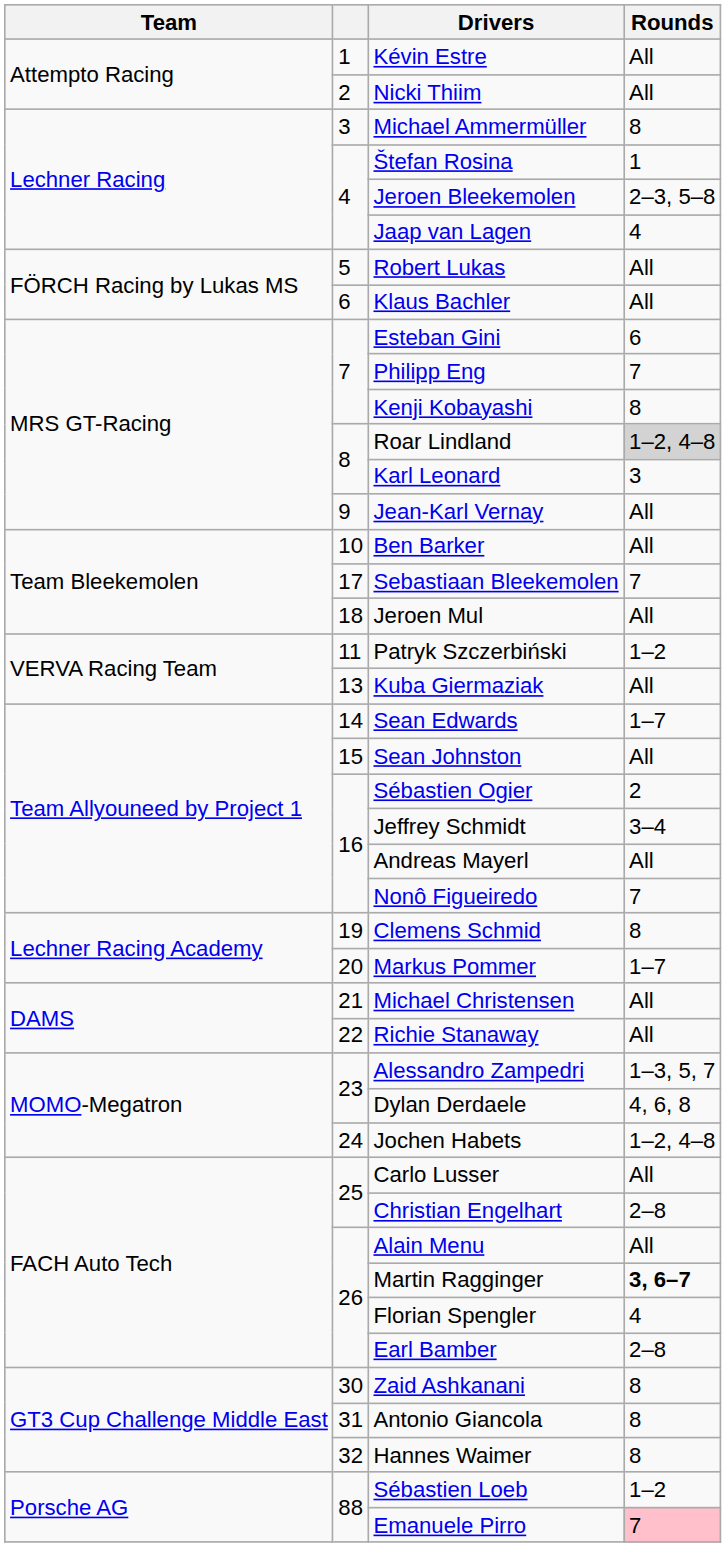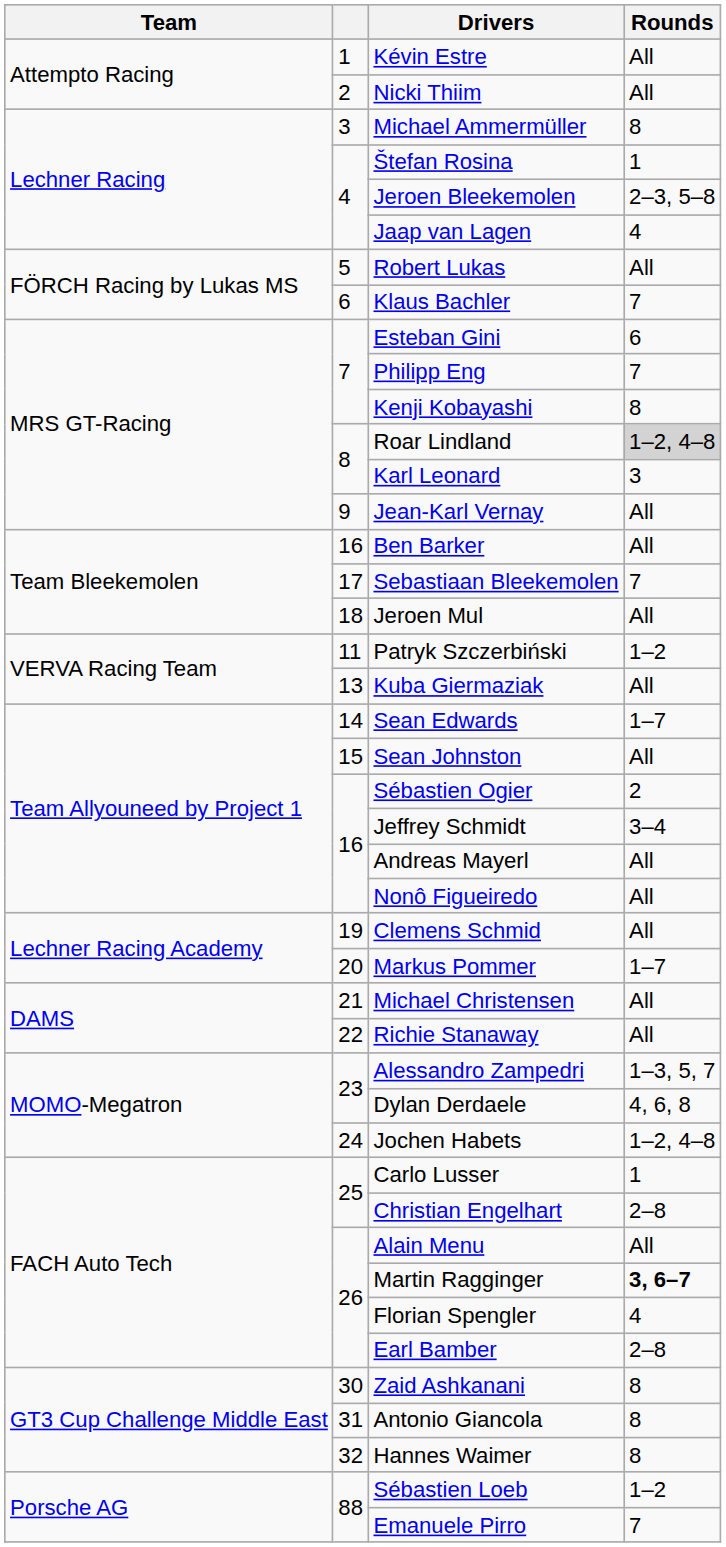 <table class="wikitable" style="font-size: 85%;">
 <tr>
 <th>Team</th>
 <th></th>
 <th>Drivers</th>
 <th>Rounds</th>
 </tr>
 <tr>
 <td rowspan=2> Attempto Racing</td>
 <td>1</td>
 <td> <a href='#'>Kévin Estre</a></td>
 <td>All</td>
 </tr>
 <tr>
 <td>2</td>
 <td> <a href='#'>Nicki Thiim</a></td>
 <td>All</td>
 </tr>
 <tr>
 <td rowspan=4> <a href='#'>Lechner Racing</a></td>
 <td>3</td>
 <td> <a href='#'>Michael Ammermüller</a></td>
 <td>8</td>
 </tr>
 <tr>
 <td rowspan=3>4</td>
 <td> <a href='#'>Štefan Rosina</a></td>
 <td>1</td>
 </tr>
 <tr>
 <td> <a href='#'>Jeroen Bleekemolen</a></td>
 <td>2–3, 5–8</td>
 </tr>
 <tr>
 <td> <a href='#'>Jaap van Lagen</a></td>
 <td>4</td>
 </tr>
 <tr>
 <td rowspan=2> FÖRCH Racing by Lukas MS</td>
 <td>5</td>
 <td> <a href='#'>Robert Lukas</a></td>
 <td>All</td>
 </tr>
 <tr>
 <td>6</td>
 <td> <a href='#'>Klaus Bachler</a></td>
-<td>All</td>
+<td>7</td>
 </tr>
 <tr>
 <td rowspan=6> MRS GT-Racing</td>
 <td rowspan=3>7</td>
 <td> <a href='#'>Esteban Gini</a></td>
 <td>6</td>
 </tr>
 <tr>
 <td> <a href='#'>Philipp Eng</a></td>
 <td>7</td>
 </tr>
 <tr>
 <td> <a href='#'>Kenji Kobayashi</a></td>
 <td>8</td>
 </tr>
 <tr>
 <td rowspan=2>8</td>
 <td> Roar Lindland</td>
 <td style="background: lightgrey;">1–2, 4–8</td>
 </tr>
 <tr>
 <td> <a href='#'>Karl Leonard</a></td>
 <td>3</td>
 </tr>
 <tr>
 <td>9</td>
 <td> <a href='#'>Jean-Karl Vernay</a></td>
 <td>All</td>
 </tr>
 <tr>
 <td rowspan=3> Team Bleekemolen</td>
-<td>10</td>
+<td>16</td>
 <td> <a href='#'>Ben Barker</a></td>
 <td>All</td>
 </tr>
 <tr>
 <td>17</td>
 <td> <a href='#'>Sebastiaan Bleekemolen</a></td>
 <td>7</td>
 </tr>
 <tr>
 <td>18</td>
 <td> Jeroen Mul</td>
 <td>All</td>
 </tr>
 <tr>
 <td rowspan=2> VERVA Racing Team</td>
 <td>11</td>
 <td> Patryk Szczerbiński</td>
 <td>1–2</td>
 </tr>
 <tr>
 <td>13</td>
 <td> <a href='#'>Kuba Giermaziak</a></td>
 <td>All</td>
 </tr>
 <tr>
 <td rowspan=6> <a href='#'>Team Allyouneed by Project 1</a></td>
 <td>14</td>
 <td>  <a href='#'>Sean Edwards</a></td>
 <td>1–7</td>
 </tr>
 <tr>
 <td>15</td>
 <td> <a href='#'>Sean Johnston</a></td>
 <td>All</td>
 </tr>
 <tr>
 <td rowspan=4>16</td>
 <td> <a href='#'>Sébastien Ogier</a></td>
 <td>2</td>
 </tr>
 <tr>
 <td> Jeffrey Schmidt</td>
 <td>3–4</td>
 </tr>
 <tr>
 <td> Andreas Mayerl</td>
 <td>All</td>
 </tr>
 <tr>
 <td> <a href='#'>Nonô Figueiredo</a></td>
-<td>7</td>
+<td>All</td>
 </tr>
 <tr>
 <td rowspan=2> <a href='#'>Lechner Racing Academy</a></td>
 <td>19</td>
 <td> <a href='#'>Clemens Schmid</a></td>
-<td>8</td>
+<td>All</td>
 </tr>
 <tr>
 <td>20</td>
 <td> <a href='#'>Markus Pommer</a></td>
 <td>1–7</td>
 </tr>
 <tr>
 <td rowspan=2> <a href='#'>DAMS</a></td>
 <td>21</td>
 <td> <a href='#'>Michael Christensen</a></td>
 <td>All</td>
 </tr>
 <tr>
 <td>22</td>
 <td> <a href='#'>Richie Stanaway</a></td>
 <td>All</td>
 </tr>
 <tr>
 <td rowspan=3> <a href='#'>MOMO</a>-Megatron</td>
 <td rowspan=2>23</td>
 <td> <a href='#'>Alessandro Zampedri</a></td>
 <td>1–3, 5, 7</td>
 </tr>
 <tr>
 <td> Dylan Derdaele</td>
 <td>4, 6, 8</td>
 </tr>
 <tr>
 <td>24</td>
 <td> Jochen Habets</td>
 <td>1–2, 4–8</td>
 </tr>
 <tr>
 <td rowspan=6> FACH Auto Tech</td>
 <td rowspan=2>25</td>
 <td> Carlo Lusser</td>
-<td>All</td>
+<td>1</td>
 </tr>
 <tr>
 <td> <a href='#'>Christian Engelhart</a></td>
 <td>2–8</td>
 </tr>
 <tr>
 <td rowspan=4>26</td>
 <td> <a href='#'>Alain Menu</a></td>
 <td>All</td>
 </tr>
 <tr>
 <td> Martin Ragginger</td>
 <td><strong>3, 6–7</strong></td>
 </tr>
 <tr>
 <td> Florian Spengler</td>
 <td>4</td>
 </tr>
 <tr>
 <td> <a href='#'>Earl Bamber</a></td>
 <td>2–8</td>
 </tr>
 <tr>
 <td rowspan=3> <a href='#'>GT3 Cup Challenge Middle East</a></td>
 <td>30</td>
 <td> <a href='#'>Zaid Ashkanani</a></td>
 <td>8</td>
 </tr>
 <tr>
 <td>31</td>
 <td> Antonio Giancola</td>
 <td>8</td>
 </tr>
 <tr>
 <td>32</td>
 <td> Hannes Waimer</td>
 <td>8</td>
 </tr>
 <tr>
 <td rowspan=2> <a href='#'>Porsche AG</a></td>
 <td rowspan=2>88</td>
 <td> <a href='#'>Sébastien Loeb</a></td>
 <td>1–2</td>
 </tr>
 <tr>
 <td> <a href='#'>Emanuele Pirro</a></td>
-<td style="background: pink;">7</td>
+<td>7</td>
 </tr>
 </table>
